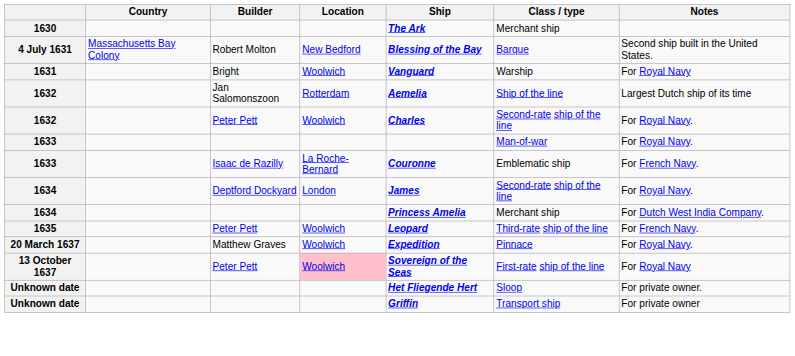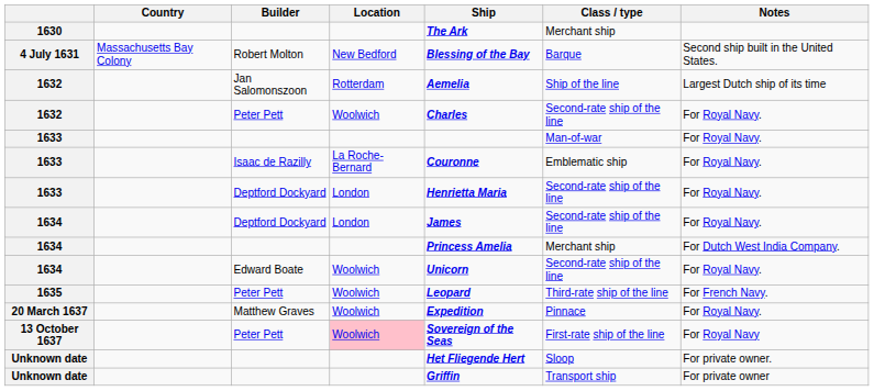 <table class="wikitable sortable">
 <tr>
 <th></th>
 <th>Country</th>
 <th>Builder</th>
 <th>Location</th>
 <th>Ship</th>
 <th>Class / type</th>
 <th>Notes</th>
 </tr>
 <tr>
 <th>1630</th>
 <td></td>
 <td></td>
 <td></td>
 <td><strong><em><a href='#'>The Ark</a></em></strong></td>
 <td>Merchant ship</td>
 <td></td>
 </tr>
 <tr>
 <th>4 July 1631</th>
 <td> <a href='#'>Massachusetts Bay Colony</a></td>
 <td>Robert Molton</td>
 <td><a href='#'>New Bedford</a></td>
 <td><strong><em><a href='#'>Blessing of the Bay</a></em></strong></td>
 <td><a href='#'>Barque</a></td>
 <td>Second ship built in the United States.</td>
-</tr>
-<tr>
-<th>1631</th>
-<td></td>
-<td>Bright</td>
-<td><a href='#'>Woolwich</a></td>
-<td><strong><em><a href='#'>Vanguard</a></em></strong></td>
-<td>Warship</td>
-<td>For <a href='#'>Royal Navy</a></td>
 </tr>
 <tr>
 <th>1632</th>
 <td></td>
 <td>Jan Salomonszoon</td>
 <td><a href='#'>Rotterdam</a></td>
 <td><strong><em><a href='#'>Aemelia</a></em></strong></td>
 <td><a href='#'>Ship of the line</a></td>
 <td>Largest Dutch ship of its time</td>
 </tr>
 <tr>
 <th>1632</th>
 <td></td>
 <td><a href='#'>Peter Pett</a></td>
 <td><a href='#'>Woolwich</a></td>
 <td><strong><em><a href='#'>Charles</a></em></strong></td>
 <td><a href='#'>Second-rate</a> <a href='#'>ship of the line</a></td>
 <td>For <a href='#'>Royal Navy</a>.</td>
 </tr>
 <tr ---->
 <th>1633</th>
 <td></td>
 <td></td>
 <td></td>
 <td><strong></strong></td>
 <td><a href='#'>Man-of-war</a></td>
 <td>For <a href='#'>Royal Navy</a>.</td>
 </tr>
 <tr>
 <th>1633</th>
 <td></td>
 <td><a href='#'>Isaac de Razilly</a></td>
 <td><a href='#'>La Roche-Bernard</a></td>
 <td><strong><em><a href='#'>Couronne</a></em></strong></td>
 <td>Emblematic ship</td>
-<td>For <a href='#'>French Navy</a>.</td>
+<td>For <a href='#'>Royal Navy</a>.</td>
+</tr>
+<tr>
+<th>1633</th>
+<td></td>
+<td><a href='#'>Deptford Dockyard</a></td>
+<td><a href='#'>London</a></td>
+<td><strong><em><a href='#'>Henrietta Maria</a></em></strong></td>
+<td><a href='#'>Second-rate</a> <a href='#'>ship of the line</a></td>
+<td>For <a href='#'>Royal Navy</a>.</td>
 </tr>
 <tr>
 <th>1634</th>
 <td></td>
 <td><a href='#'>Deptford Dockyard</a></td>
 <td><a href='#'>London</a></td>
 <td><strong><em><a href='#'>James</a></em></strong></td>
 <td><a href='#'>Second-rate</a> <a href='#'>ship of the line</a></td>
 <td>For <a href='#'>Royal Navy</a>.</td>
 </tr>
 <tr>
 <th>1634</th>
 <td></td>
 <td></td>
 <td></td>
 <td><strong><em><a href='#'>Princess Amelia</a></em></strong></td>
 <td>Merchant ship</td>
 <td>For <a href='#'>Dutch West India Company</a>.</td>
+</tr>
+<tr>
+<th>1634</th>
+<td></td>
+<td>Edward Boate</td>
+<td><a href='#'>Woolwich</a></td>
+<td><strong><em><a href='#'>Unicorn</a></em></strong></td>
+<td><a href='#'>Second-rate</a> <a href='#'>ship of the line</a></td>
+<td>For <a href='#'>Royal Navy</a>.</td>
 </tr>
 <tr>
 <th>1635</th>
 <td></td>
 <td><a href='#'>Peter Pett</a></td>
 <td><a href='#'>Woolwich</a></td>
 <td><strong><em><a href='#'>Leopard</a></em></strong></td>
 <td><a href='#'>Third-rate</a> <a href='#'>ship of the line</a></td>
 <td>For <a href='#'>French Navy</a>.</td>
 </tr>
 <tr>
 <th>20 March 1637</th>
 <td></td>
 <td>Matthew Graves</td>
 <td><a href='#'>Woolwich</a></td>
 <td><strong><em><a href='#'>Expedition</a></em></strong></td>
 <td><a href='#'>Pinnace</a></td>
 <td>For <a href='#'>Royal Navy</a>.</td>
 </tr>
 <tr>
 <th>13 October 1637</th>
 <td></td>
 <td><a href='#'>Peter Pett</a></td>
 <td style="background: pink;"><a href='#'>Woolwich</a></td>
 <td><strong><em><a href='#'>Sovereign of the Seas</a></em></strong></td>
 <td><a href='#'>First-rate</a> <a href='#'>ship of the line</a></td>
 <td>For <a href='#'>Royal Navy</a></td>
 </tr>
 <tr>
 <th>Unknown date</th>
 <td></td>
 <td></td>
 <td></td>
 <td><strong><em><a href='#'>Het Fliegende Hert</a></em></strong></td>
 <td><a href='#'>Sloop</a></td>
 <td>For private owner.</td>
 </tr>
 <tr>
 <th>Unknown date</th>
 <td></td>
 <td></td>
 <td></td>
 <td><strong><em><a href='#'>Griffin</a></em></strong></td>
 <td><a href='#'>Transport ship</a></td>
 <td>For private owner</td>
 </tr>
 </table>
